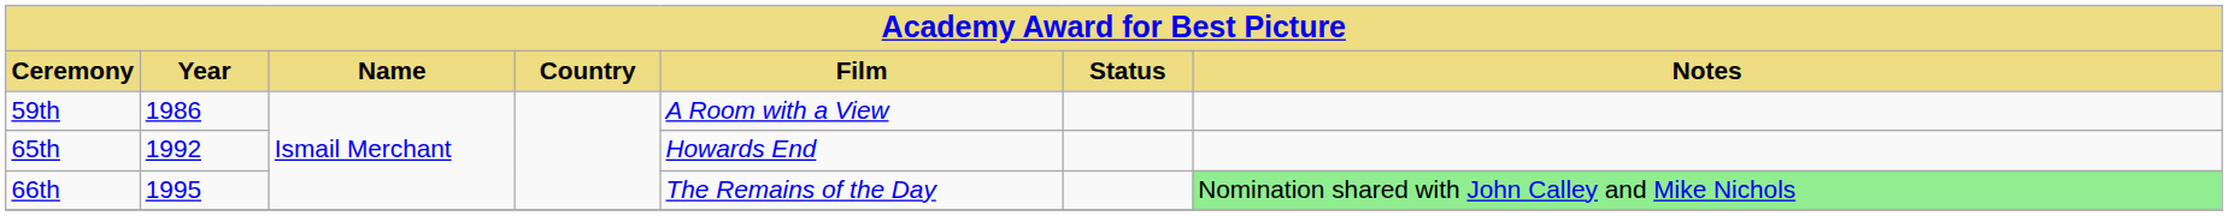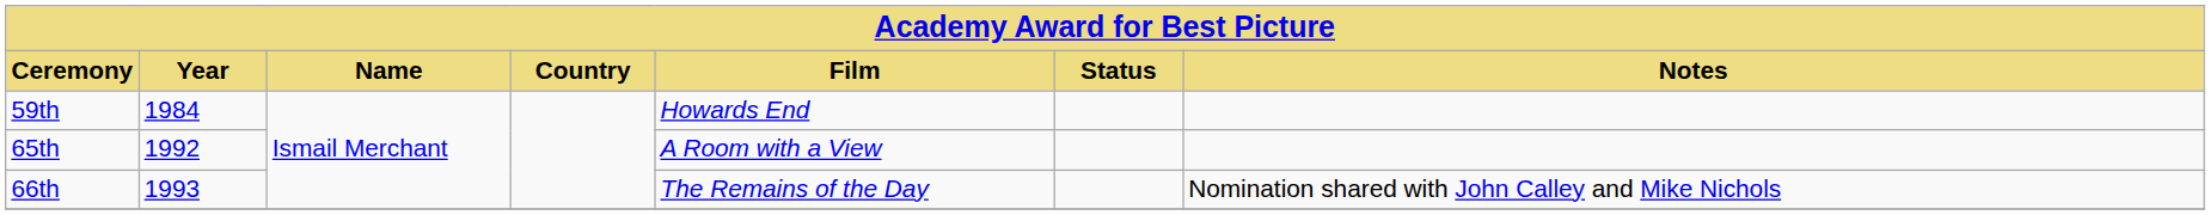 <table class="wikitable sortable" style="text-align: left">
 <tr>
 <th colspan=7 align=center style="background:#EEDD82"><big><a href='#'>Academy Award for Best Picture</a></big></th>
 </tr>
 <tr>
 <th style="background-color:#EEDD82; width:075px;">Ceremony</th>
 <th style="background-color:#EEDD82; width:075px;">Year</th>
 <th style="background-color:#EEDD82; width:150px;">Name</th>
 <th style="background-color:#EEDD82; width:085px;">Country</th>
 <th style="background-color:#EEDD82; width:250px;">Film</th>
 <th style="background-color:#EEDD82; width:075px;">Status</th>
 <th style="background-color:#EEDD82; width:650px;">Notes</th>
 </tr>
 <tr>
 <td><a href='#'>59th</a></td>
-<td><a href='#'>1986</a></td>
+<td><a href='#'>1984</a></td>
 <td rowspan=3><a href='#'>Ismail Merchant</a></td>
 <td rowspan=3></td>
-<td><em><a href='#'>A Room with a View</a></em></td>
+<td><em><a href='#'>Howards End</a></em></td>
 <td></td>
 <td></td>
 </tr>
 <tr>
 <td><a href='#'>65th</a></td>
 <td><a href='#'>1992</a></td>
-<td><em><a href='#'>Howards End</a></em></td>
+<td><em><a href='#'>A Room with a View</a></em></td>
 <td></td>
 <td></td>
 </tr>
 <tr>
 <td><a href='#'>66th</a></td>
-<td><a href='#'>1995</a></td>
+<td><a href='#'>1993</a></td>
 <td><em><a href='#'>The Remains of the Day</a></em></td>
 <td></td>
-<td style="background: lightgreen;">Nomination shared with <a href='#'>John Calley</a> and <a href='#'>Mike Nichols</a></td>
+<td>Nomination shared with <a href='#'>John Calley</a> and <a href='#'>Mike Nichols</a></td>
 </tr>
 <tr>
 </tr>
 </table>
